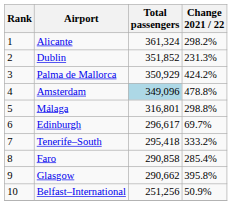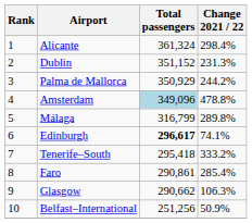 <table class="wikitable sortable" style="margin:1em auto;">
 <tr>
 <th>Rank</th>
 <th>Airport</th>
 <th>Total <br>passengers</th>
 <th>Change<br>2021 / 22</th>
 </tr>
 <tr>
 <td>1</td>
 <td><a href='#'>Alicante</a></td>
 <td align='right'>361,324</td>
-<td> 298.2%</td>
+<td> 298.4%</td>
 </tr>
 <tr>
 <td>2</td>
 <td><a href='#'>Dublin</a></td>
-<td align='right'>351,852</td>
+<td align='right'>351,152</td>
 <td> 231.3%</td>
 </tr>
 <tr>
 <td>3</td>
 <td><a href='#'>Palma de Mallorca</a></td>
 <td align='right'>350,929</td>
-<td> 424.2%</td>
+<td> 244.2%</td>
 </tr>
 <tr>
 <td>4</td>
 <td><a href='#'>Amsterdam</a></td>
 <td align='right' style="background: lightblue;">349,096</td>
 <td> 478.8%</td>
 </tr>
 <tr>
 <td>5</td>
 <td><a href='#'>Málaga</a></td>
-<td align='right'>316,801</td>
-<td> 298.8%</td>
+<td align='right'>316,799</td>
+<td> 289.8%</td>
 </tr>
 <tr>
 <td>6</td>
 <td><a href='#'>Edinburgh</a></td>
-<td align='right'>296,617</td>
-<td> 69.7%</td>
+<td align='right'><strong>296,617</strong></td>
+<td> 74.1%</td>
 </tr>
 <tr>
 <td>7</td>
 <td><a href='#'>Tenerife–South</a></td>
 <td align='right'>295,418</td>
 <td> 333.2%</td>
 </tr>
 <tr>
 <td>8</td>
 <td><a href='#'>Faro</a></td>
-<td align='right'>290,858</td>
+<td align='right'>290,861</td>
 <td> 285.4%</td>
 </tr>
 <tr>
 <td>9</td>
 <td><a href='#'>Glasgow</a></td>
 <td align='right'>290,662</td>
-<td> 395.8%</td>
+<td> 106.3%</td>
 </tr>
 <tr>
 <td>10</td>
 <td><a href='#'>Belfast–International</a></td>
 <td align='right'>251,256</td>
 <td> 50.9%</td>
 </tr>
 <tr>
 </tr>
 </table>
